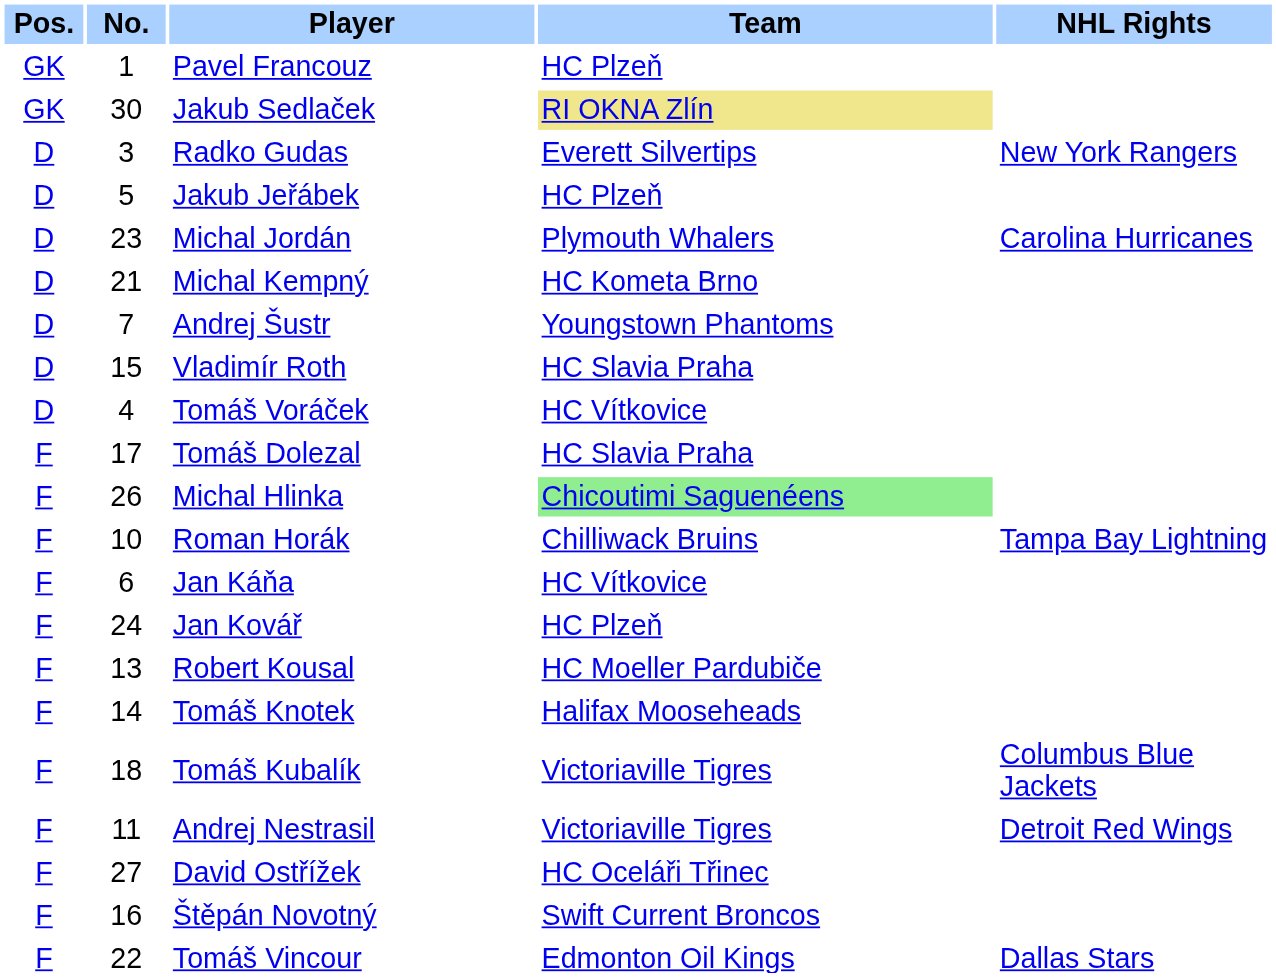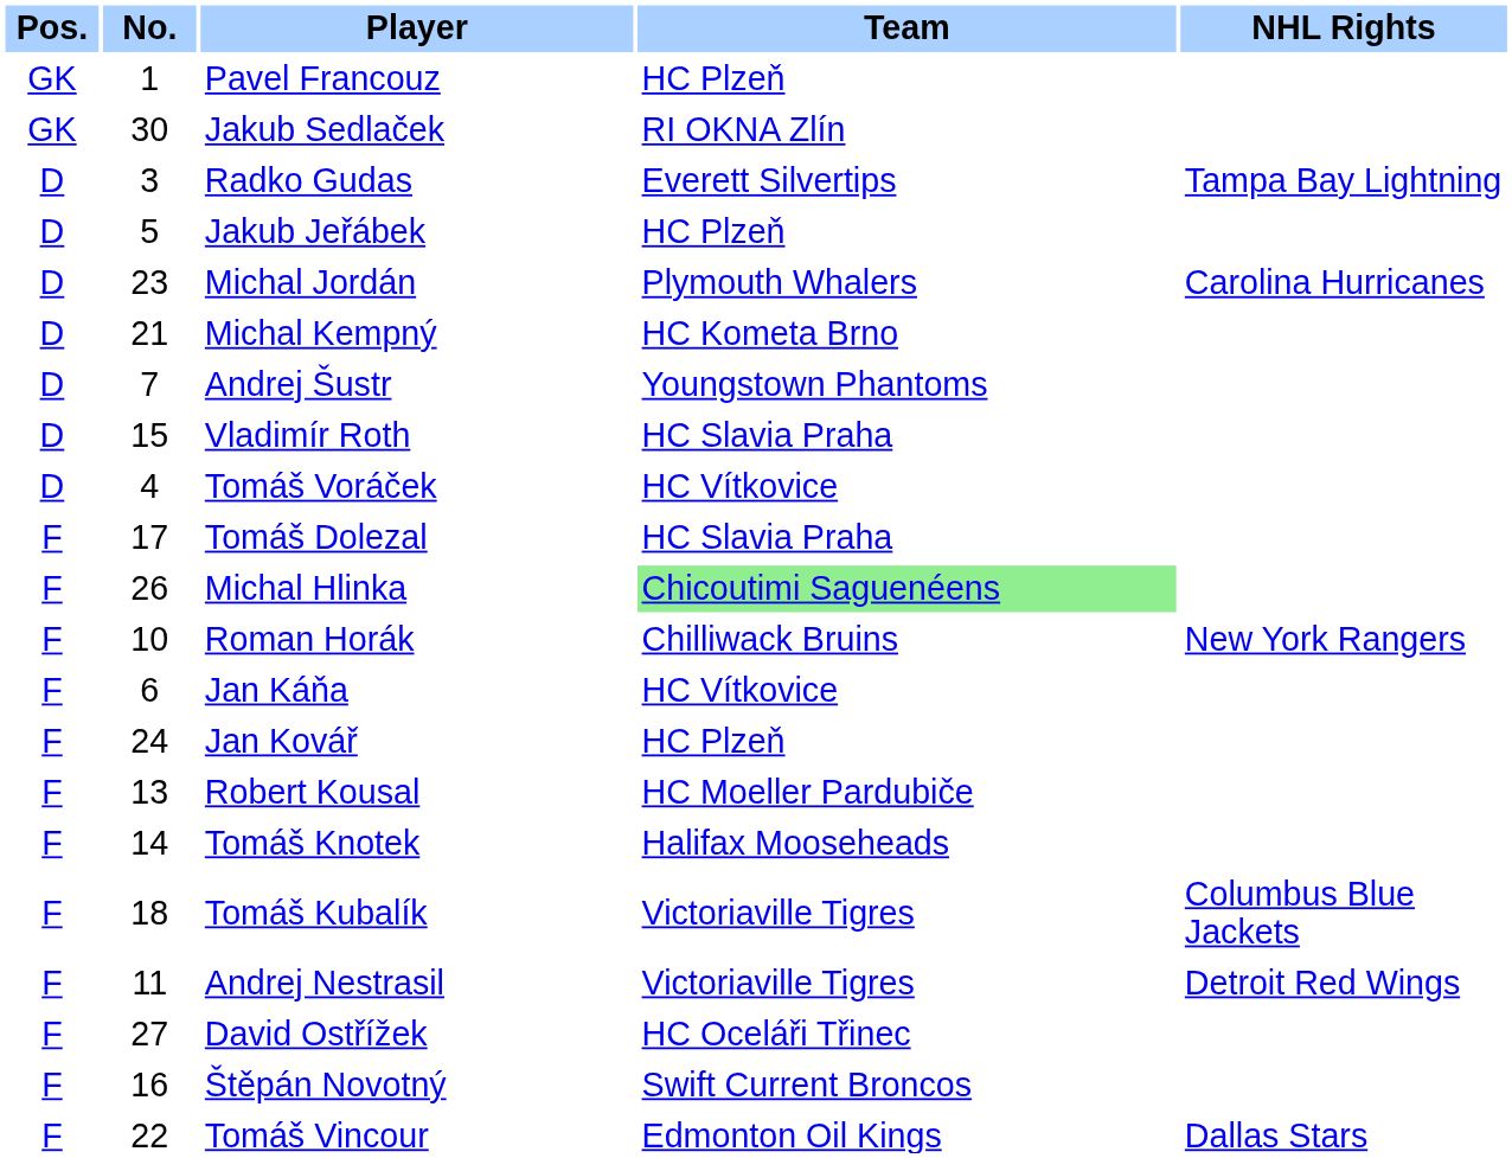 <table border="0" cellspacing="2" cellpadding="2">
 <tr bgcolor=AAD0FF>
 <th width=40>Pos.</th>
 <th width=40>No.</th>
 <th width=200>Player</th>
 <th width=250>Team</th>
 <th width=150>NHL Rights</th>
 </tr>
 <tr>
 <td style="text-align:center;"><a href='#'>GK</a></td>
 <td style="text-align:center;">1</td>
 <td><a href='#'>Pavel Francouz</a></td>
 <td> <a href='#'>HC Plzeň</a></td>
 <td></td>
 </tr>
 <tr>
 <td style="text-align:center;"><a href='#'>GK</a></td>
 <td style="text-align:center;">30</td>
 <td><a href='#'>Jakub Sedlaček</a></td>
-<td style="background: khaki;"> <a href='#'>RI OKNA Zlín</a></td>
+<td> <a href='#'>RI OKNA Zlín</a></td>
 <td></td>
 </tr>
 <tr>
 <td style="text-align:center;"><a href='#'>D</a></td>
 <td style="text-align:center;">3</td>
 <td><a href='#'>Radko Gudas</a></td>
 <td> <a href='#'>Everett Silvertips</a></td>
-<td><a href='#'>New York Rangers</a></td>
+<td><a href='#'>Tampa Bay Lightning</a></td>
 </tr>
 <tr>
 <td style="text-align:center;"><a href='#'>D</a></td>
 <td style="text-align:center;">5</td>
 <td><a href='#'>Jakub Jeřábek</a></td>
 <td> <a href='#'>HC Plzeň</a></td>
 <td></td>
 </tr>
 <tr>
 <td style="text-align:center;"><a href='#'>D</a></td>
 <td style="text-align:center;">23</td>
 <td><a href='#'>Michal Jordán</a></td>
 <td> <a href='#'>Plymouth Whalers</a></td>
 <td><a href='#'>Carolina Hurricanes</a></td>
 <td></td>
 </tr>
 <tr>
 <td style="text-align:center;"><a href='#'>D</a></td>
 <td style="text-align:center;">21</td>
 <td><a href='#'>Michal Kempný</a></td>
 <td> <a href='#'>HC Kometa Brno</a></td>
 <td></td>
 </tr>
 <tr>
 <td style="text-align:center;"><a href='#'>D</a></td>
 <td style="text-align:center;">7</td>
 <td><a href='#'>Andrej Šustr</a></td>
 <td> <a href='#'>Youngstown Phantoms</a></td>
 <td></td>
 </tr>
 <tr>
 <td style="text-align:center;"><a href='#'>D</a></td>
 <td style="text-align:center;">15</td>
 <td><a href='#'>Vladimír Roth</a></td>
 <td> <a href='#'>HC Slavia Praha</a></td>
 <td></td>
 </tr>
 <tr>
 <td style="text-align:center;"><a href='#'>D</a></td>
 <td style="text-align:center;">4</td>
 <td><a href='#'>Tomáš Voráček</a></td>
 <td> <a href='#'>HC Vítkovice</a></td>
 <td></td>
 </tr>
 <tr>
 <td style="text-align:center;"><a href='#'>F</a></td>
 <td style="text-align:center;">17</td>
 <td><a href='#'>Tomáš Dolezal</a></td>
 <td> <a href='#'>HC Slavia Praha</a></td>
 <td></td>
 </tr>
 <tr>
 <td style="text-align:center;"><a href='#'>F</a></td>
 <td style="text-align:center;">26</td>
 <td><a href='#'>Michal Hlinka</a></td>
 <td style="background: lightgreen;"> <a href='#'>Chicoutimi Saguenéens</a></td>
 <td></td>
 </tr>
 <tr>
 <td style="text-align:center;"><a href='#'>F</a></td>
 <td style="text-align:center;">10</td>
 <td><a href='#'>Roman Horák</a></td>
 <td> <a href='#'>Chilliwack Bruins</a></td>
-<td><a href='#'>Tampa Bay Lightning</a></td>
+<td><a href='#'>New York Rangers</a></td>
 </tr>
 <tr>
 <td style="text-align:center;"><a href='#'>F</a></td>
 <td style="text-align:center;">6</td>
 <td><a href='#'>Jan Káňa</a></td>
 <td> <a href='#'>HC Vítkovice</a></td>
 <td></td>
 </tr>
 <tr>
 <td style="text-align:center;"><a href='#'>F</a></td>
 <td style="text-align:center;">24</td>
 <td><a href='#'>Jan Kovář</a></td>
 <td> <a href='#'>HC Plzeň</a></td>
 <td></td>
 </tr>
 <tr>
 <td style="text-align:center;"><a href='#'>F</a></td>
 <td style="text-align:center;">13</td>
 <td><a href='#'>Robert Kousal</a></td>
 <td> <a href='#'>HC Moeller Pardubiče</a></td>
 <td></td>
 </tr>
 <tr>
 <td style="text-align:center;"><a href='#'>F</a></td>
 <td style="text-align:center;">14</td>
 <td><a href='#'>Tomáš Knotek</a></td>
 <td> <a href='#'>Halifax Mooseheads</a></td>
 <td></td>
 </tr>
 <tr>
 <td style="text-align:center;"><a href='#'>F</a></td>
 <td style="text-align:center;">18</td>
 <td><a href='#'>Tomáš Kubalík</a></td>
 <td> <a href='#'>Victoriaville Tigres</a></td>
 <td><a href='#'>Columbus Blue Jackets</a></td>
 </tr>
 <tr>
 <td style="text-align:center;"><a href='#'>F</a></td>
 <td style="text-align:center;">11</td>
 <td><a href='#'>Andrej Nestrasil</a></td>
 <td> <a href='#'>Victoriaville Tigres</a></td>
 <td><a href='#'>Detroit Red Wings</a></td>
 </tr>
 <tr>
 <td style="text-align:center;"><a href='#'>F</a></td>
 <td style="text-align:center;">27</td>
 <td><a href='#'>David Ostřížek</a></td>
 <td> <a href='#'>HC Oceláři Třinec</a></td>
 <td></td>
 </tr>
 <tr>
 <td style="text-align:center;"><a href='#'>F</a></td>
 <td style="text-align:center;">16</td>
 <td><a href='#'>Štěpán Novotný</a></td>
 <td> <a href='#'>Swift Current Broncos</a></td>
 <td></td>
 </tr>
 <tr>
 <td style="text-align:center;"><a href='#'>F</a></td>
 <td style="text-align:center;">22</td>
 <td><a href='#'>Tomáš Vincour</a></td>
 <td> <a href='#'>Edmonton Oil Kings</a></td>
 <td><a href='#'>Dallas Stars</a></td>
 </tr>
 </table>
